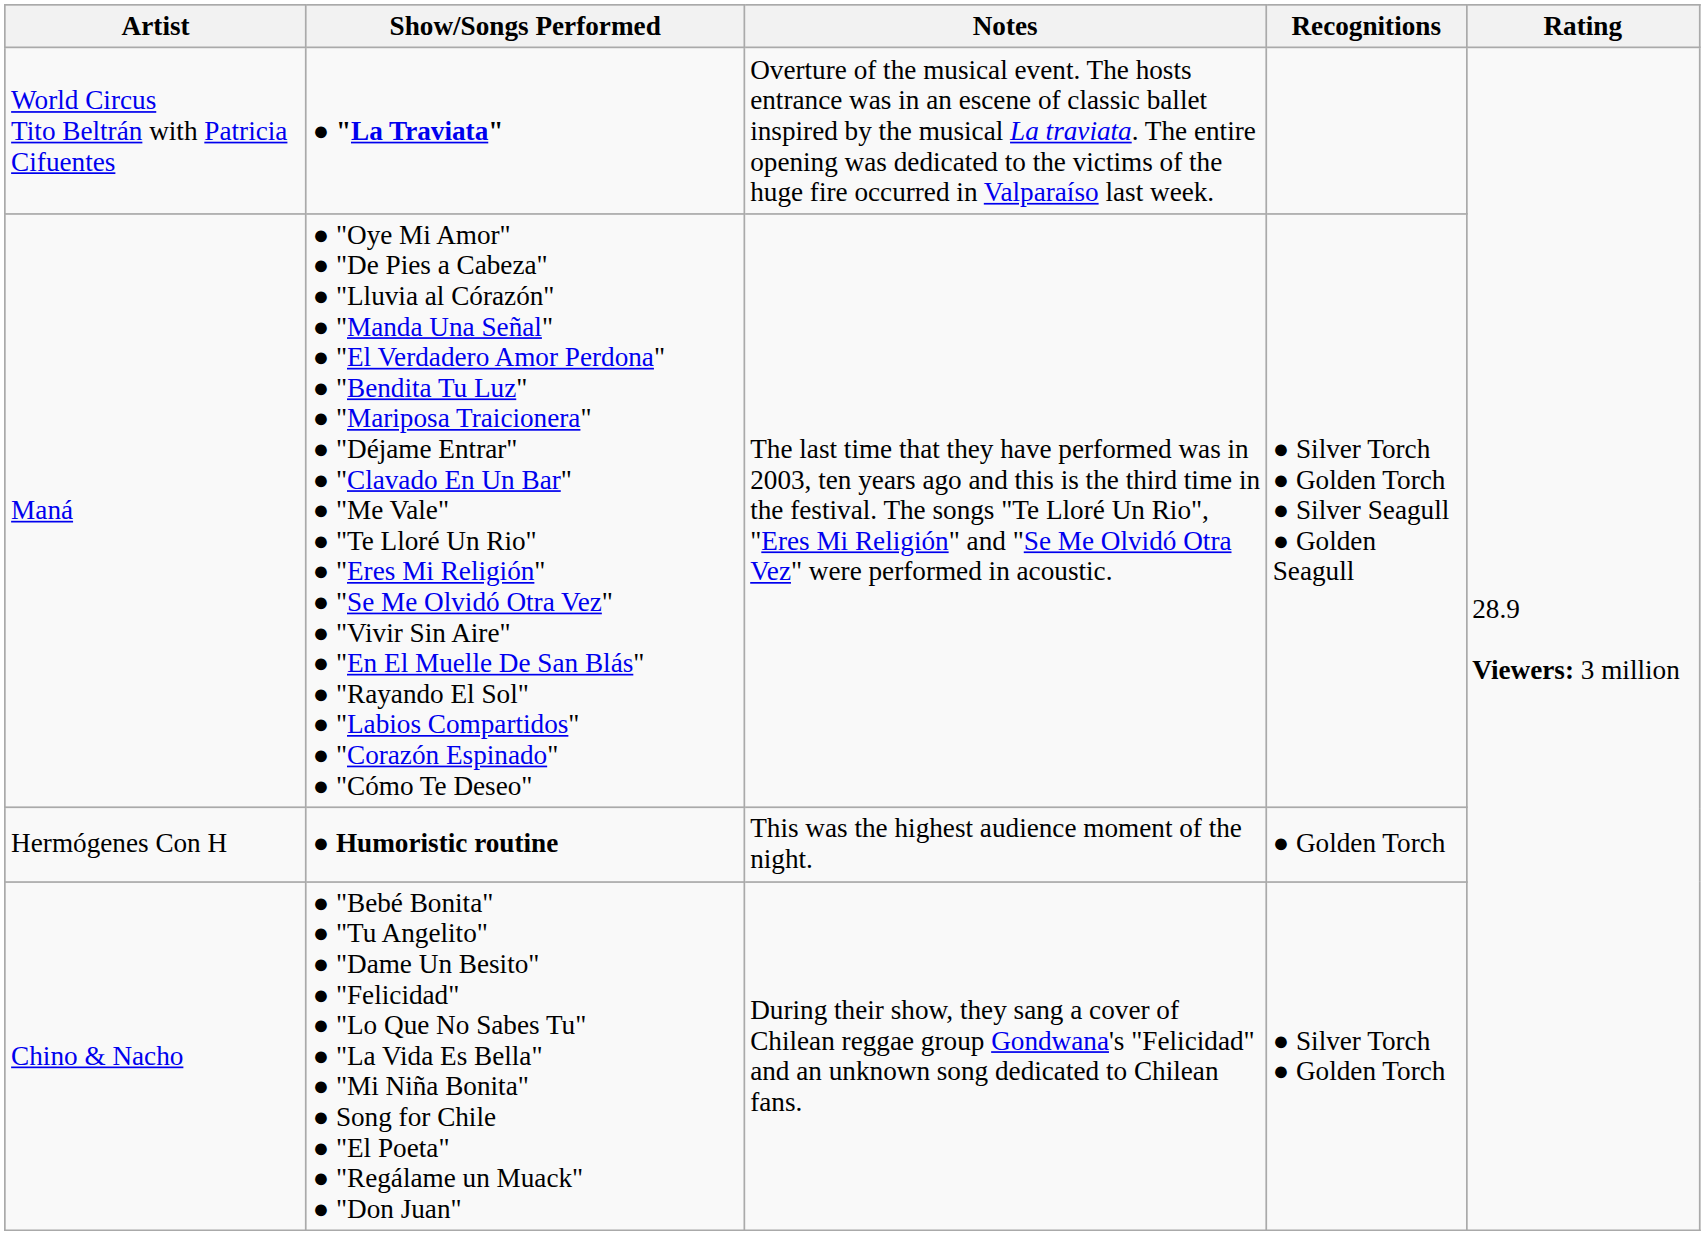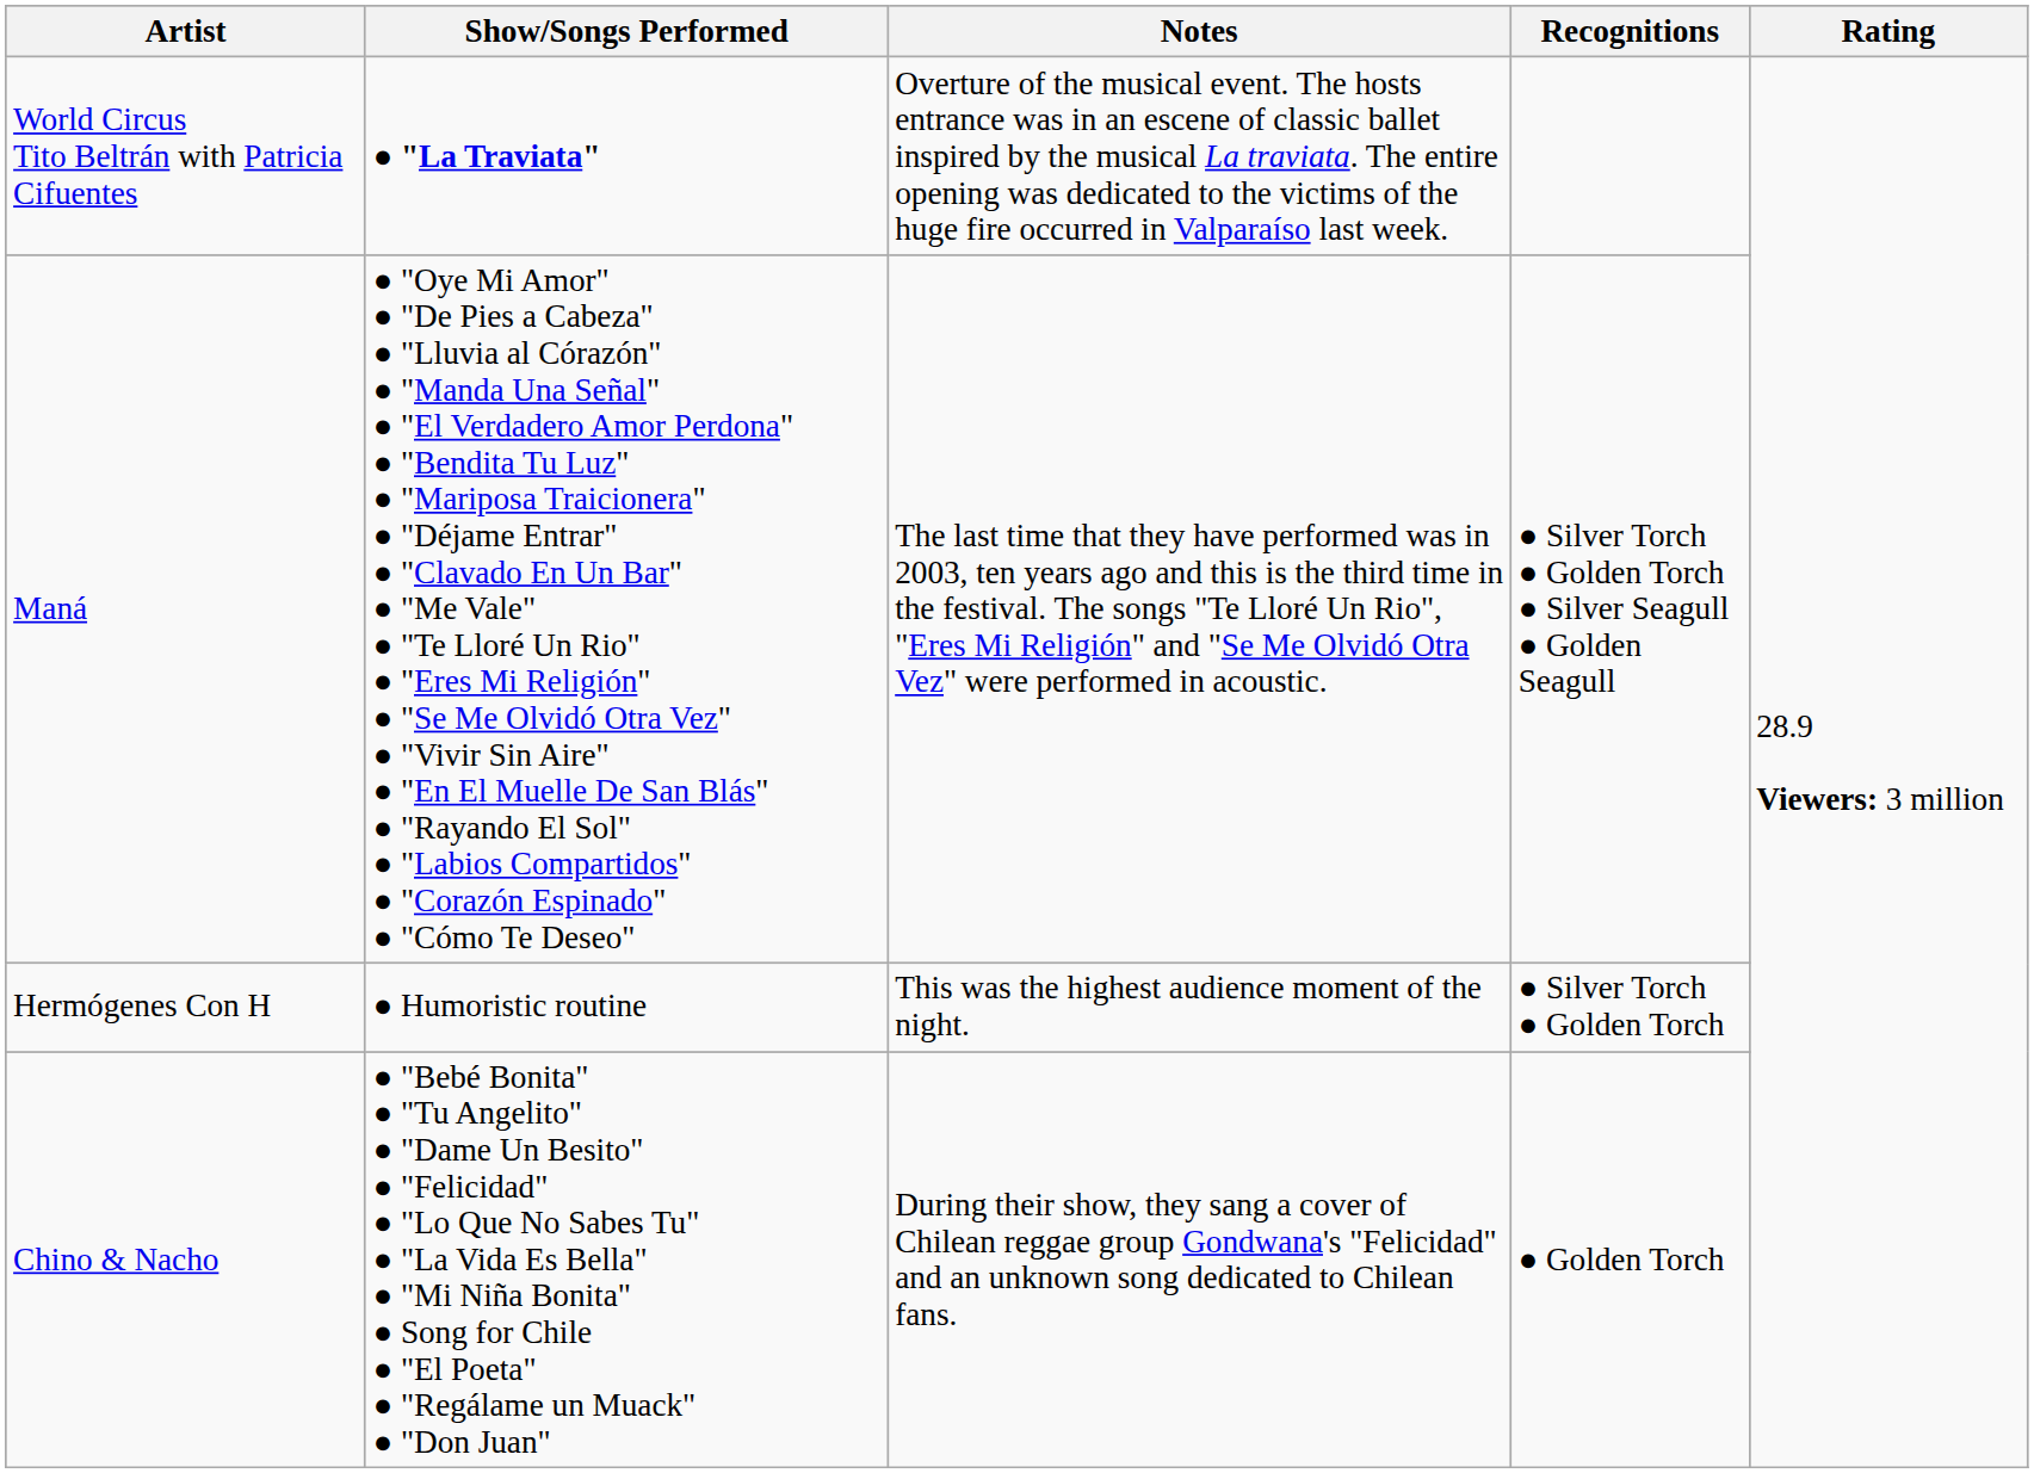 <table class="wikitable">
 <tr>
 <th width="170">Artist</th>
 <th width="250">Show/Songs Performed</th>
 <th width="300">Notes</th>
 <th width="110">Recognitions</th>
 <th width="130">Rating</th>
 </tr>
 <tr>
 <td><a href='#'>World Circus</a><br><a href='#'>Tito Beltrán</a> with <a href='#'>Patricia Cifuentes</a></td>
 <td><strong>● "<a href='#'>La Traviata</a>" <br></strong></td>
 <td>Overture of the musical event. The hosts entrance was in an escene of classic ballet inspired by the musical <em><a href='#'>La traviata</a></em>. The entire opening was dedicated to the victims of the huge fire occurred in <a href='#'>Valparaíso</a> last week.</td>
 <td></td>
 <td rowspan="4">28.9<br><br> <strong>Viewers:</strong> 3 million</td>
 </tr>
 <tr>
 <td><a href='#'>Maná</a></td>
 <td>● "Oye Mi Amor"<br> ● "De Pies a Cabeza"<br> ● "Lluvia al Córazón"<br> ● "<a href='#'>Manda Una Señal</a>"<br> ● "<a href='#'>El Verdadero Amor Perdona</a>"<br> ● "<a href='#'>Bendita Tu Luz</a>"<br> ● "<a href='#'>Mariposa Traicionera</a>"<br> ● "Déjame Entrar"<br> ● "<a href='#'>Clavado En Un Bar</a>"<br> ● "Me Vale" <br> ● "Te Lloré Un Rio"<br> ● "<a href='#'>Eres Mi Religión</a>"<br> ● "<a href='#'>Se Me Olvidó Otra Vez</a>"<br> ● "Vivir Sin Aire"<br> ● "<a href='#'>En El Muelle De San Blás</a>" <br> ● "Rayando El Sol"<br> ● "<a href='#'>Labios Compartidos</a>"<br> ● "<a href='#'>Corazón Espinado</a>"<br> ● "Cómo Te Deseo"<br></td>
 <td>The last time that they have performed was in 2003, ten years ago and this is the third time in the festival. The songs "Te Lloré Un Rio", "<a href='#'>Eres Mi Religión</a>" and "<a href='#'>Se Me Olvidó Otra Vez</a>" were performed in acoustic.</td>
 <td>● Silver Torch <br> ● Golden Torch <br> ● Silver Seagull<br> ● Golden Seagull<br></td>
 </tr>
 <tr>
 <td>Hermógenes Con H</td>
-<td><strong>● Humoristic routine</strong></td>
+<td>● Humoristic routine</td>
 <td>This was the highest audience moment of the night.</td>
-<td>● Golden Torch <br></td>
+<td>● Silver Torch <br> ● Golden Torch <br></td>
 </tr>
 <tr>
 <td><a href='#'>Chino & Nacho</a></td>
 <td>● "Bebé Bonita"<br>  ● "Tu Angelito"<br> ● "Dame Un Besito"<br>  ● "Felicidad"<br> ● "Lo Que No Sabes Tu"<br> ● "La Vida Es Bella"<br> ● "Mi Niña Bonita"<br> ● Song for Chile<br> ● "El Poeta"<br> ● "Regálame un Muack"<br> ● "Don Juan"<br></td>
 <td>During their show, they sang a cover of Chilean reggae group <a href='#'>Gondwana</a>'s "Felicidad" and an unknown song dedicated to Chilean fans.</td>
-<td>● Silver Torch <br> ● Golden Torch <br></td>
+<td>● Golden Torch <br></td>
 </tr>
 <tr>
 </tr>
 </table>
